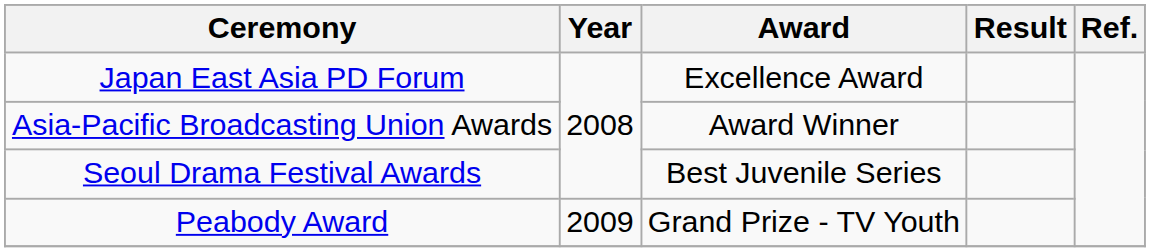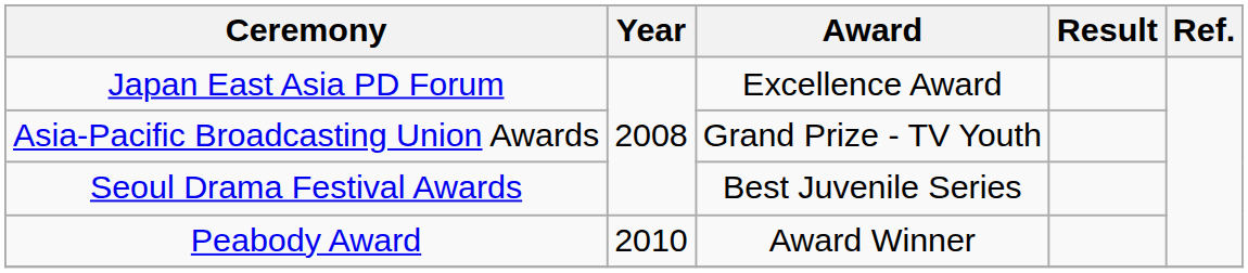 <table class="wikitable" style="text-align:center">
 <tr>
 <th>Ceremony</th>
 <th>Year</th>
 <th>Award</th>
 <th>Result</th>
 <th>Ref.</th>
 </tr>
 <tr>
 <td><a href='#'>Japan East Asia PD Forum</a></td>
 <td rowspan="3">2008</td>
 <td>Excellence Award</td>
 <td></td>
 <td rowspan="4"><br></td>
 </tr>
 <tr>
 <td><a href='#'>Asia-Pacific Broadcasting Union</a> Awards</td>
-<td>Award Winner</td>
+<td>Grand Prize - TV Youth</td>
 <td></td>
 </tr>
 <tr>
 <td><a href='#'>Seoul Drama Festival Awards</a></td>
 <td>Best Juvenile Series</td>
 <td></td>
 </tr>
 <tr>
 <td><a href='#'>Peabody Award</a></td>
-<td>2009</td>
-<td>Grand Prize - TV Youth</td>
+<td>2010</td>
+<td>Award Winner</td>
 <td></td>
 </tr>
 <tr>
 </tr>
 </table>
